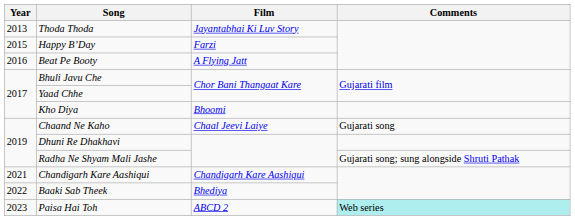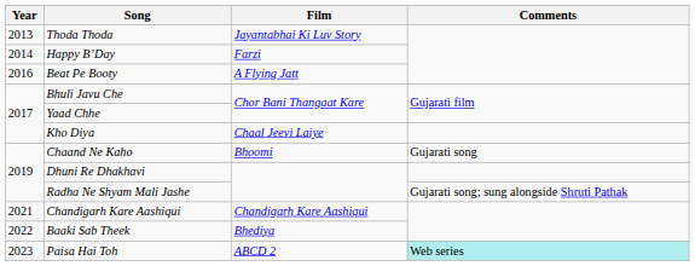 <table class="wikitable" style="width:70%;">
 <tr>
 <th>Year</th>
 <th>Song</th>
 <th>Film</th>
 <th>Comments</th>
 </tr>
 <tr>
 <td>2013</td>
 <td><em>Thoda Thoda</em></td>
 <td><em><a href='#'>Jayantabhai Ki Luv Story</a></em></td>
 <td rowspan=3></td>
 </tr>
 <tr>
-<td>2015</td>
+<td>2014</td>
 <td><em>Happy B’Day</em></td>
 <td><em><a href='#'>Farzi</a></em></td>
 </tr>
 <tr>
 <td>2016</td>
 <td><em>Beat Pe Booty</em></td>
 <td><em><a href='#'>A Flying Jatt</a></em></td>
 </tr>
 <tr>
 <td rowspan="3">2017</td>
 <td><em>Bhuli Javu Che</em></td>
 <td rowspan="2"><em><a href='#'>Chor Bani Thangaat Kare</a></em></td>
 <td rowspan="2"><a href='#'>Gujarati film</a></td>
 </tr>
 <tr>
 <td><em>Yaad Chhe</em></td>
 </tr>
 <tr>
 <td><em>Kho Diya</em></td>
-<td><a href='#'><em>Bhoomi</em></a></td>
+<td><em><a href='#'>Chaal Jeevi Laiye</a></em></td>
 <td></td>
 </tr>
 <tr>
 <td rowspan="3">2019</td>
 <td><em>Chaand Ne Kaho</em></td>
-<td><em><a href='#'>Chaal Jeevi Laiye</a></em></td>
+<td><a href='#'><em>Bhoomi</em></a></td>
 <td>Gujarati song</td>
 </tr>
 <tr>
 <td><em>Dhuni Re Dhakhavi</em></td>
 <td rowspan="2"></td>
 <td></td>
 </tr>
 <tr>
 <td><em>Radha Ne Shyam Mali Jashe</em></td>
 <td>Gujarati song; sung alongside <a href='#'>Shruti Pathak</a></td>
 </tr>
 <tr>
 <td>2021</td>
 <td><em>Chandigarh Kare Aashiqui</em></td>
 <td><em><a href='#'>Chandigarh Kare Aashiqui</a></em></td>
 <td rowspan=2></td>
 </tr>
 <tr>
 <td>2022</td>
 <td><em>Baaki Sab Theek</em></td>
 <td><a href='#'><em>Bhediya</em></a></td>
 </tr>
 <tr>
 <td>2023</td>
 <td><em>Paisa Hai Toh</em></td>
 <td><em><a href='#'>ABCD 2</a></em></td>
 <td style="background: paleturquoise;">Web series</td>
 </tr>
 </table>
